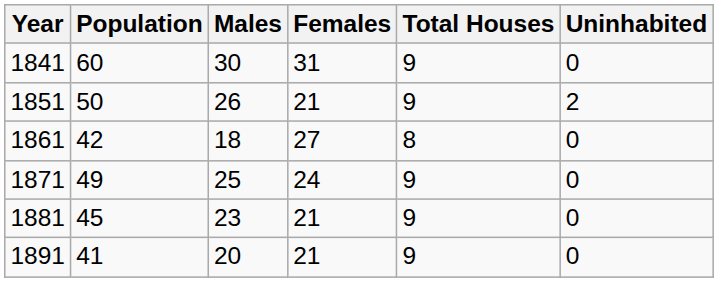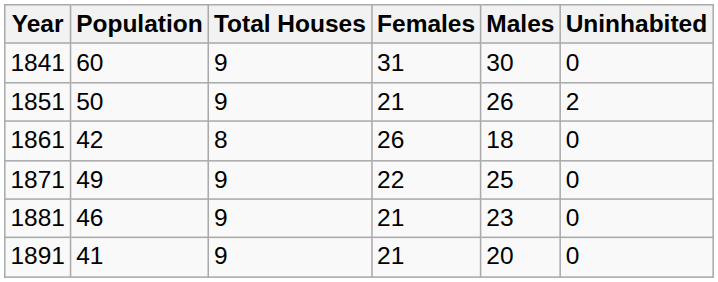 <table class="wikitable">
 <tr>
 <th>Year</th>
 <th>Population</th>
+<th>Total Houses</th>
+<th>Females</th>
 <th>Males</th>
-<th>Females</th>
-<th>Total Houses</th>
 <th>Uninhabited</th>
 </tr>
 <tr>
 <td>1841</td>
 <td>60</td>
+<td>9</td>
+<td>31</td>
 <td>30</td>
-<td>31</td>
-<td>9</td>
 <td>0</td>
 </tr>
 <tr>
 <td>1851</td>
 <td>50</td>
+<td>9</td>
+<td>21</td>
 <td>26</td>
-<td>21</td>
-<td>9</td>
 <td>2</td>
 </tr>
 <tr>
 <td>1861</td>
 <td>42</td>
+<td>8</td>
+<td>26</td>
 <td>18</td>
-<td>27</td>
-<td>8</td>
 <td>0</td>
 </tr>
 <tr>
 <td>1871</td>
 <td>49</td>
+<td>9</td>
+<td>22</td>
 <td>25</td>
-<td>24</td>
-<td>9</td>
 <td>0</td>
 </tr>
 <tr>
 <td>1881</td>
-<td>45</td>
+<td>46</td>
+<td>9</td>
+<td>21</td>
 <td>23</td>
-<td>21</td>
-<td>9</td>
 <td>0</td>
 </tr>
 <tr>
 <td>1891</td>
 <td>41</td>
+<td>9</td>
+<td>21</td>
 <td>20</td>
-<td>21</td>
-<td>9</td>
 <td>0</td>
 </tr>
 </table>
